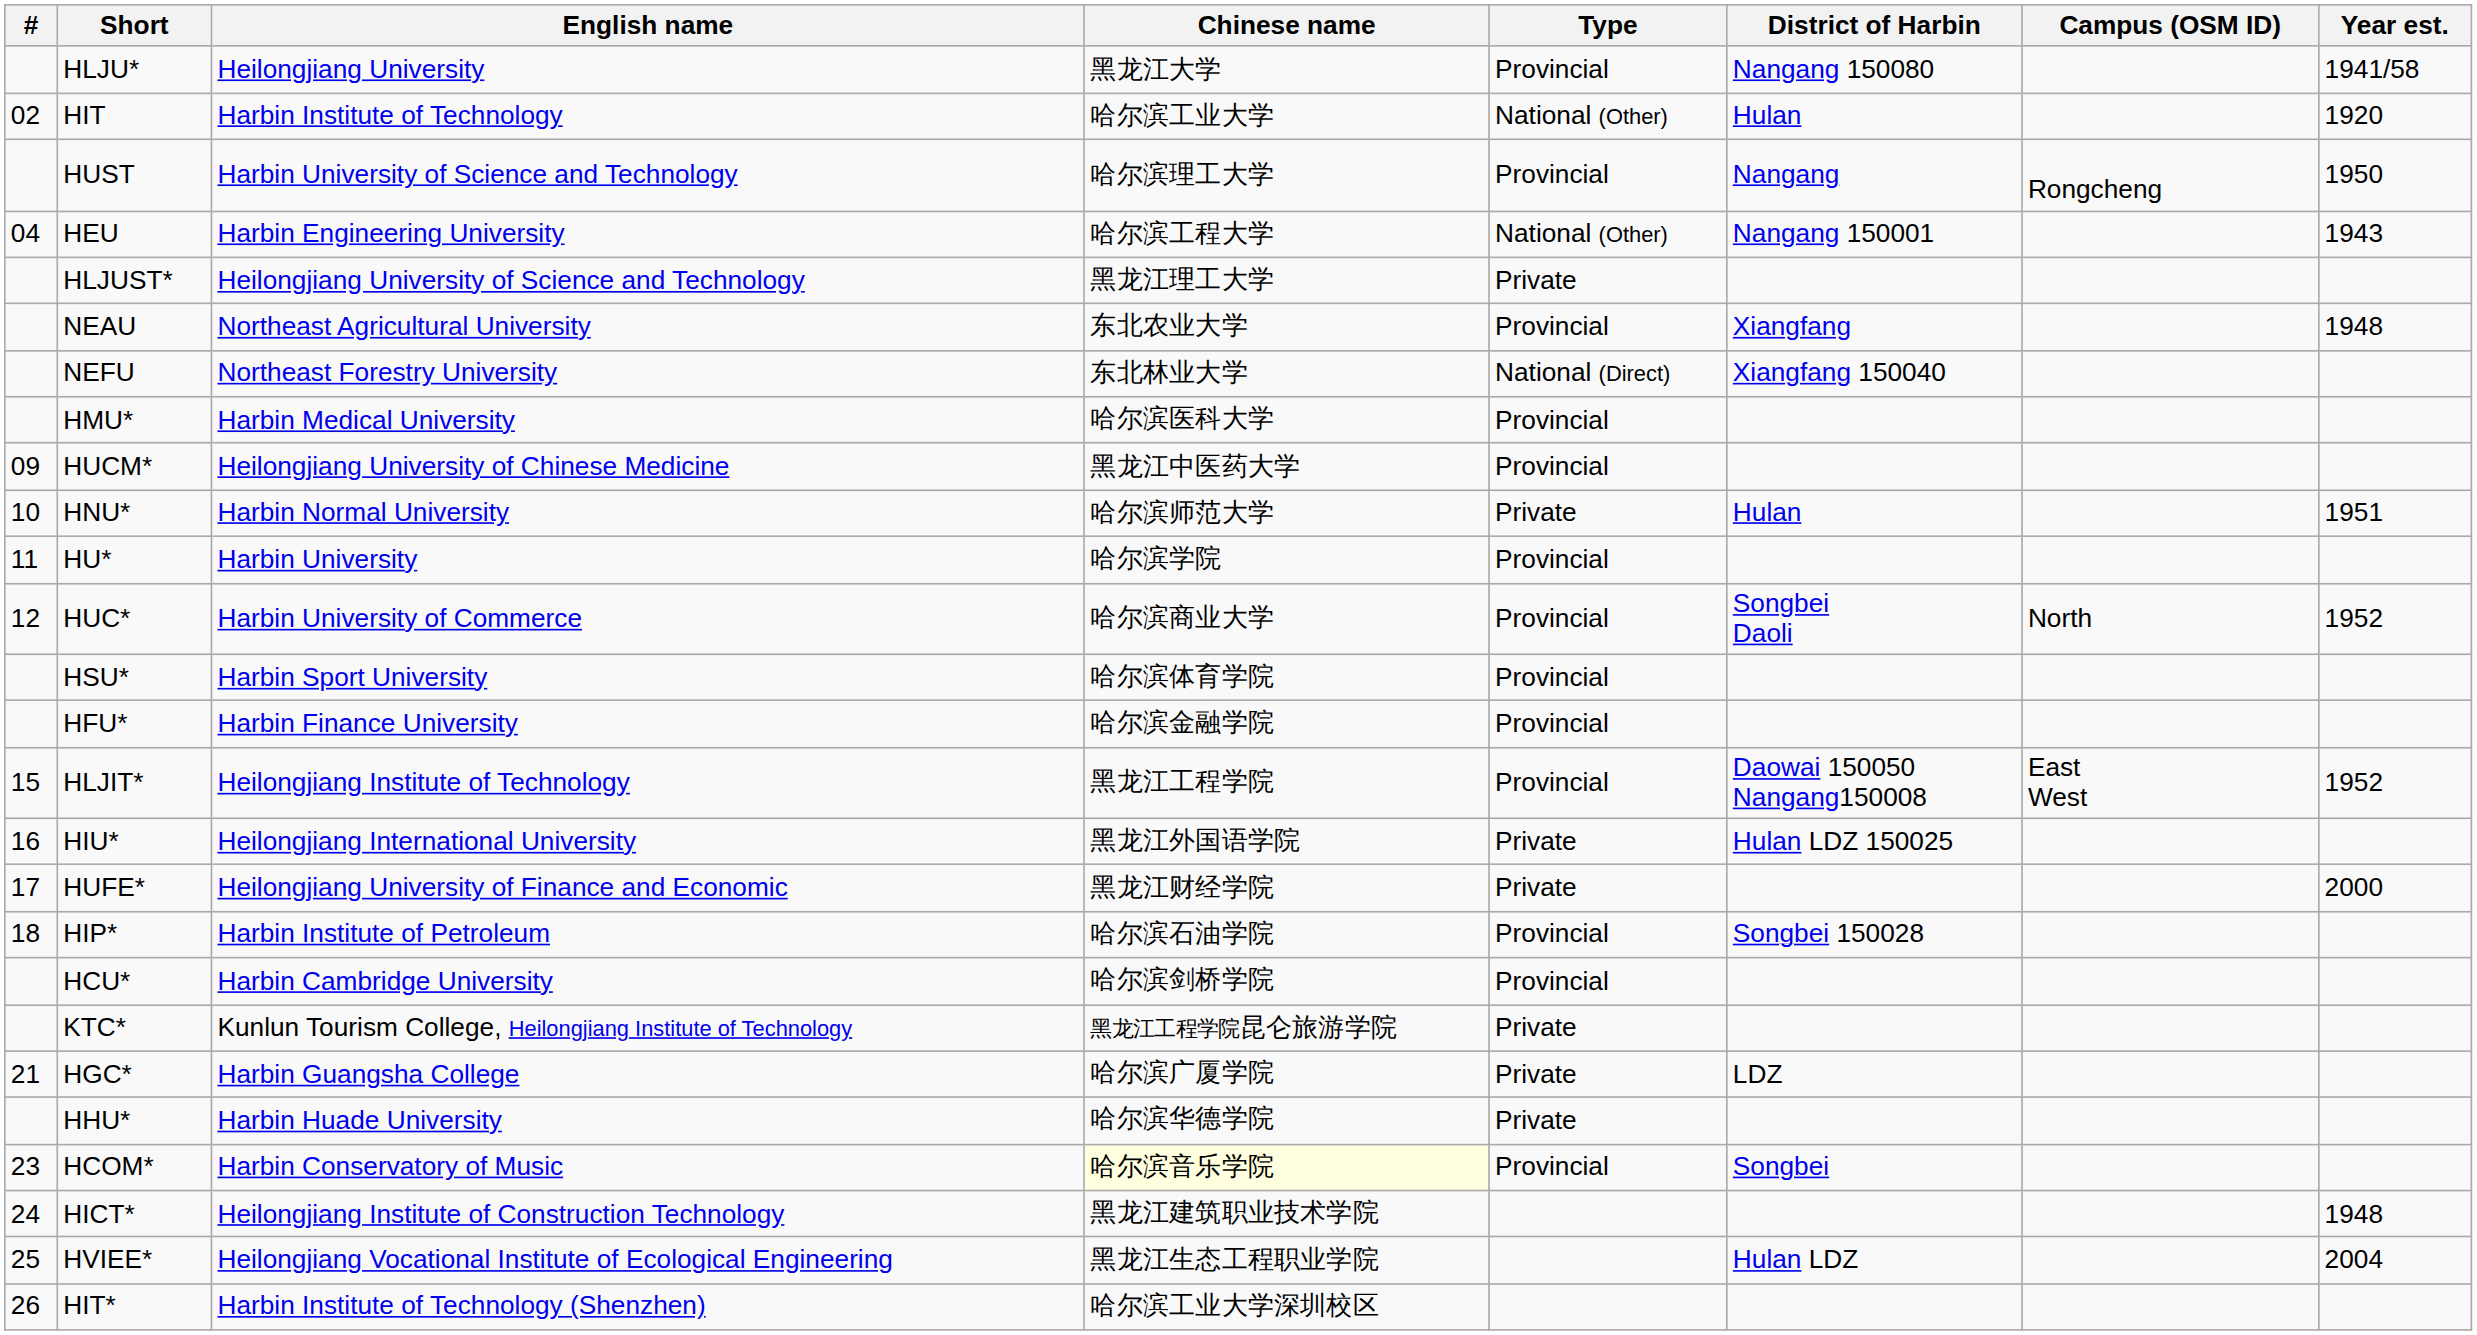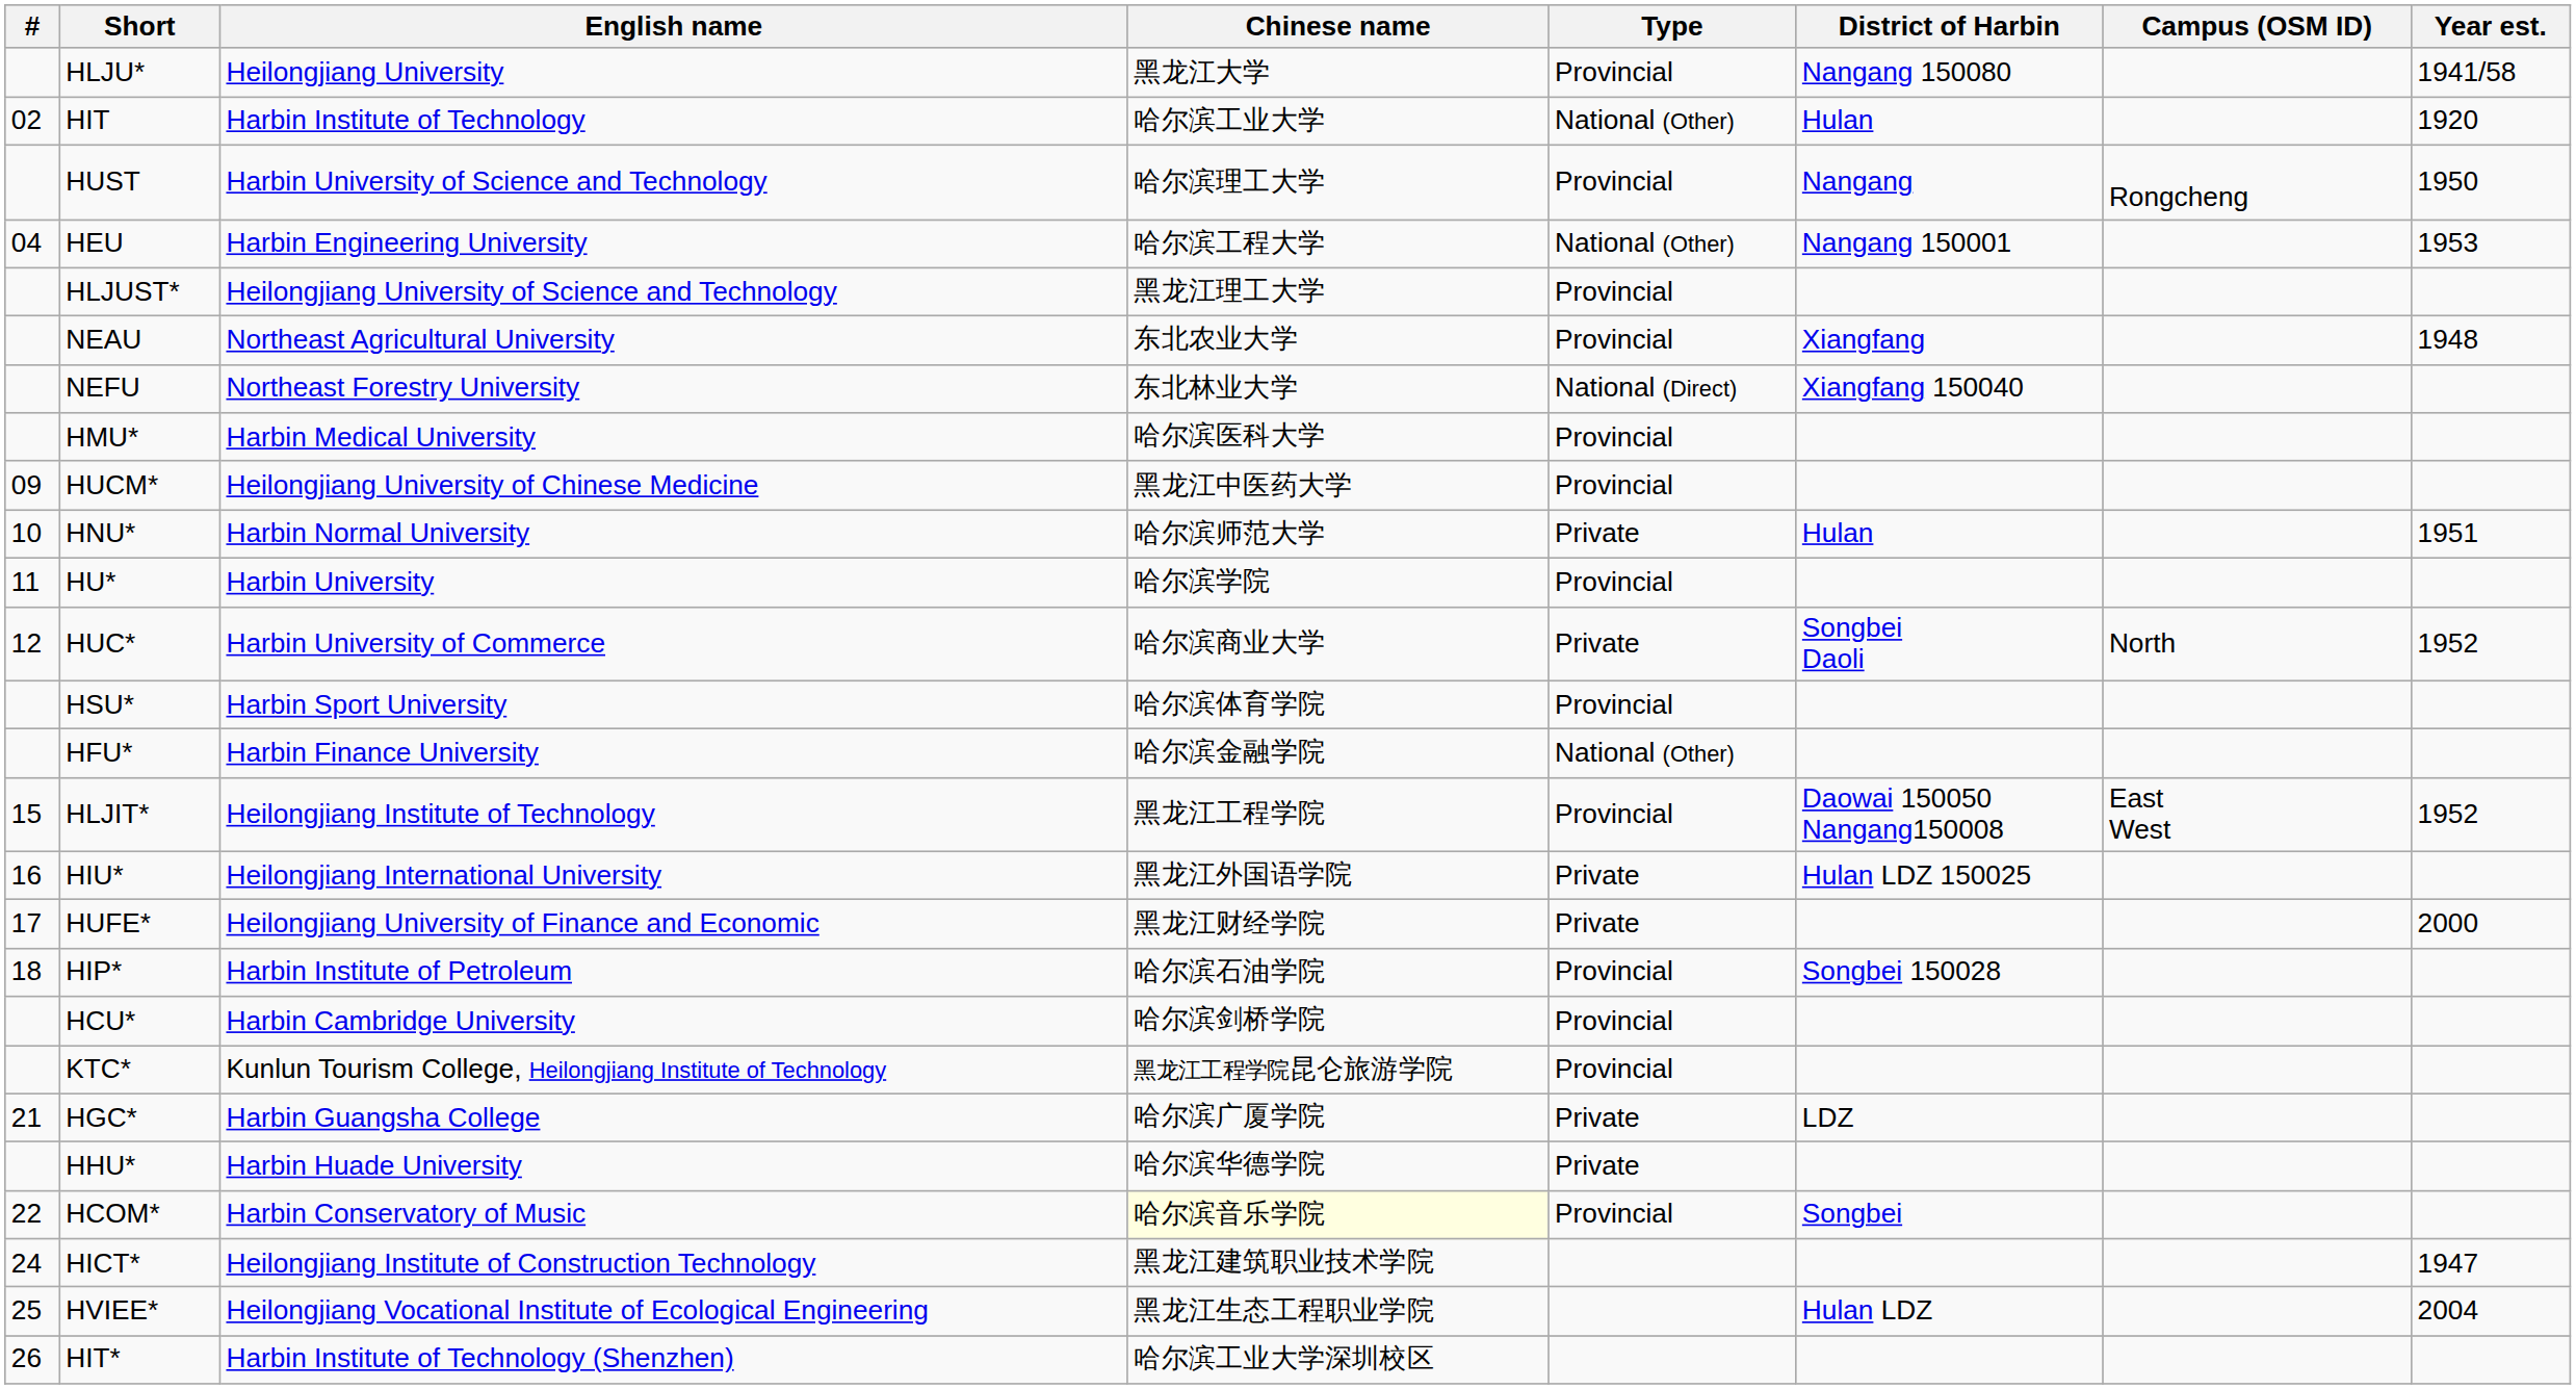 <table class="wikitable + sortable" width= 95%>
 <tr>
 <th># </th>
 <th>Short</th>
 <th>English name</th>
 <th>Chinese name</th>
 <th>Type</th>
 <th>District of Harbin</th>
 <th>Campus (OSM ID)</th>
 <th>Year est.</th>
 </tr>
 <tr>
 <td></td>
 <td>HLJU*</td>
 <td><a href='#'>Heilongjiang University</a></td>
 <td>黑龙江大学</td>
 <td>Provincial</td>
 <td><a href='#'>Nangang</a> 150080</td>
 <td></td>
 <td>1941/58</td>
 </tr>
 <tr>
 <td>02</td>
 <td>HIT</td>
 <td><a href='#'>Harbin Institute of Technology</a></td>
 <td>哈尔滨工业大学</td>
 <td>National <small>(Other)</small></td>
 <td><a href='#'>Hulan</a></td>
 <td></td>
 <td>1920</td>
 </tr>
 <tr>
 <td></td>
 <td>HUST</td>
 <td><a href='#'>Harbin University of Science and Technology</a></td>
 <td>哈尔滨理工大学</td>
 <td>Provincial</td>
 <td><a href='#'>Nangang</a></td>
 <td><br> Rongcheng</td>
 <td>1950</td>
 </tr>
 <tr>
 <td>04</td>
 <td>HEU</td>
 <td><a href='#'>Harbin Engineering University</a></td>
 <td>哈尔滨工程大学</td>
 <td>National <small>(Other)</small></td>
 <td><a href='#'>Nangang</a> 150001</td>
 <td></td>
-<td>1943</td>
+<td>1953</td>
 </tr>
 <tr>
 <td></td>
 <td>HLJUST*</td>
 <td><a href='#'>Heilongjiang University of Science and Technology</a></td>
 <td>黑龙江理工大学</td>
-<td>Private</td>
+<td>Provincial</td>
 <td></td>
 <td></td>
 <td></td>
 </tr>
 <tr>
 <td></td>
 <td>NEAU</td>
 <td><a href='#'>Northeast Agricultural University</a></td>
 <td>东北农业大学</td>
 <td>Provincial</td>
 <td><a href='#'>Xiangfang</a></td>
 <td></td>
 <td>1948</td>
 </tr>
 <tr>
 <td></td>
 <td>NEFU</td>
 <td><a href='#'>Northeast Forestry University</a></td>
 <td>东北林业大学</td>
 <td>National <small>(Direct)</small></td>
 <td><a href='#'>Xiangfang</a> 150040</td>
 <td></td>
 <td></td>
 </tr>
 <tr>
 <td></td>
 <td>HMU*</td>
 <td><a href='#'>Harbin Medical University</a></td>
 <td>哈尔滨医科大学</td>
 <td>Provincial</td>
 <td></td>
 <td></td>
 <td></td>
 </tr>
 <tr>
 <td>09</td>
 <td>HUCM*</td>
 <td><a href='#'>Heilongjiang University of Chinese Medicine</a></td>
 <td>黑龙江中医药大学</td>
 <td>Provincial</td>
 <td></td>
 <td></td>
 <td></td>
 </tr>
 <tr>
 <td>10</td>
 <td>HNU*</td>
 <td><a href='#'>Harbin Normal University</a></td>
 <td>哈尔滨师范大学</td>
 <td>Private</td>
 <td><a href='#'>Hulan</a></td>
 <td></td>
 <td>1951</td>
 </tr>
 <tr>
 <td>11</td>
 <td>HU*</td>
 <td><a href='#'>Harbin University</a></td>
 <td>哈尔滨学院</td>
 <td>Provincial</td>
 <td></td>
 <td></td>
 <td></td>
 </tr>
 <tr>
 <td>12</td>
 <td>HUC*</td>
 <td><a href='#'>Harbin University of Commerce</a></td>
 <td>哈尔滨商业大学</td>
-<td>Provincial</td>
+<td>Private</td>
 <td><a href='#'>Songbei</a><br><a href='#'>Daoli</a></td>
 <td>North<br></td>
 <td>1952</td>
 </tr>
 <tr>
 <td></td>
 <td>HSU*</td>
 <td><a href='#'>Harbin Sport University</a></td>
 <td>哈尔滨体育学院</td>
 <td>Provincial</td>
 <td></td>
 <td></td>
 <td></td>
 </tr>
 <tr>
 <td></td>
 <td>HFU*</td>
 <td><a href='#'>Harbin Finance University</a></td>
 <td>哈尔滨金融学院</td>
-<td>Provincial</td>
+<td>National <small>(Other)</small></td>
 <td></td>
 <td></td>
 <td></td>
 </tr>
 <tr>
 <td>15</td>
 <td>HLJIT*</td>
 <td><a href='#'>Heilongjiang Institute of Technology</a></td>
 <td>黑龙江工程学院</td>
 <td>Provincial</td>
 <td><a href='#'>Daowai</a> 150050<br><a href='#'>Nangang</a>150008</td>
 <td>East<br> West</td>
 <td>1952</td>
 </tr>
 <tr>
 <td>16</td>
 <td>HIU*</td>
 <td><a href='#'>Heilongjiang International University</a></td>
 <td>黑龙江外国语学院</td>
 <td>Private</td>
 <td><a href='#'>Hulan</a> LDZ 150025</td>
 <td></td>
 <td></td>
 </tr>
 <tr>
 <td>17</td>
 <td>HUFE*</td>
 <td><a href='#'>Heilongjiang University of Finance and Economic</a></td>
 <td>黑龙江财经学院</td>
 <td>Private</td>
 <td></td>
 <td></td>
 <td>2000</td>
 </tr>
 <tr>
 <td>18</td>
 <td>HIP*</td>
 <td><a href='#'>Harbin Institute of Petroleum</a></td>
 <td>哈尔滨石油学院</td>
 <td>Provincial</td>
 <td><a href='#'>Songbei</a> 150028</td>
 <td></td>
 <td></td>
 </tr>
 <tr>
 <td></td>
 <td>HCU*</td>
 <td><a href='#'>Harbin Cambridge University</a></td>
 <td>哈尔滨剑桥学院</td>
 <td>Provincial</td>
 <td></td>
 <td></td>
 <td></td>
 </tr>
 <tr>
 <td></td>
 <td>KTC*</td>
 <td>Kunlun Tourism College, <small><a href='#'>Heilongjiang Institute of Technology</a></small></td>
 <td><small>黑龙江工程学院</small>昆仑旅游学院</td>
-<td>Private</td>
+<td>Provincial</td>
 <td></td>
 <td></td>
 <td></td>
 </tr>
 <tr>
 <td>21</td>
 <td>HGC*</td>
 <td><a href='#'>Harbin Guangsha College</a></td>
 <td>哈尔滨广厦学院</td>
 <td>Private</td>
 <td>LDZ</td>
 <td></td>
 <td></td>
 </tr>
 <tr>
 <td></td>
 <td>HHU*</td>
 <td><a href='#'>Harbin Huade University</a></td>
 <td>哈尔滨华德学院</td>
 <td>Private</td>
 <td></td>
 <td></td>
 <td></td>
 </tr>
 <tr>
-<td>23</td>
+<td>22</td>
 <td>HCOM*</td>
 <td><a href='#'>Harbin Conservatory of Music</a></td>
 <td style="background: lightyellow;">哈尔滨音乐学院</td>
 <td>Provincial</td>
 <td><a href='#'>Songbei</a></td>
 <td></td>
 <td></td>
 </tr>
 <tr>
 <td>24</td>
 <td>HICT*</td>
 <td><a href='#'>Heilongjiang Institute of Construction Technology</a></td>
 <td>黑龙江建筑职业技术学院</td>
 <td></td>
 <td></td>
 <td></td>
-<td>1948</td>
+<td>1947</td>
 </tr>
 <tr>
 <td>25</td>
 <td>HVIEE*</td>
 <td><a href='#'>Heilongjiang Vocational Institute of Ecological Engineering</a></td>
 <td>黑龙江生态工程职业学院</td>
 <td></td>
 <td><a href='#'>Hulan</a> LDZ</td>
 <td></td>
 <td>2004</td>
 </tr>
 <tr>
 <td>26</td>
 <td>HIT*</td>
 <td><a href='#'>Harbin Institute of Technology (Shenzhen)</a></td>
 <td>哈尔滨工业大学深圳校区</td>
 <td></td>
 <td></td>
 <td></td>
 <td></td>
 </tr>
 </table>
